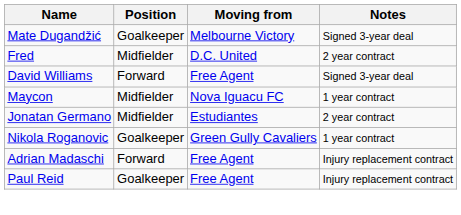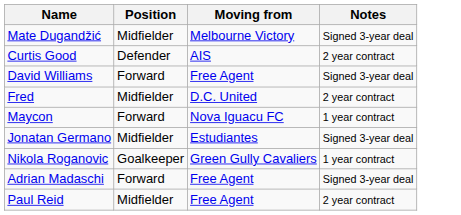 <table class="wikitable">
 <tr>
 <th>Name</th>
 <th>Position</th>
 <th>Moving from</th>
 <th>Notes</th>
 </tr>
 <tr>
 <td> <a href='#'>Mate Dugandžić</a></td>
-<td>Goalkeeper</td>
+<td>Midfielder</td>
 <td> <a href='#'>Melbourne Victory</a></td>
+<td><small>Signed 3-year deal</small></td>
+</tr>
+<tr>
+<td> <a href='#'>Curtis Good</a></td>
+<td>Defender</td>
+<td> <a href='#'>AIS</a></td>
+<td><small>2 year contract</small></td>
+</tr>
+<tr>
+<td> <a href='#'>David Williams</a></td>
+<td>Forward</td>
+<td><a href='#'>Free Agent</a></td>
 <td><small>Signed 3-year deal</small></td>
 </tr>
 <tr>
 <td> <a href='#'>Fred</a></td>
 <td>Midfielder</td>
 <td> <a href='#'>D.C. United</a></td>
 <td><small>2 year contract</small></td>
 </tr>
 <tr>
-<td> <a href='#'>David Williams</a></td>
+<td> <a href='#'>Maycon</a></td>
 <td>Forward</td>
-<td><a href='#'>Free Agent</a></td>
-<td><small>Signed 3-year deal</small></td>
-</tr>
-<tr>
-<td> <a href='#'>Maycon</a></td>
-<td>Midfielder</td>
 <td> <a href='#'>Nova Iguacu FC</a></td>
 <td><small>1 year contract</small></td>
 </tr>
 <tr>
 <td> <a href='#'>Jonatan Germano</a></td>
 <td>Midfielder</td>
 <td> <a href='#'>Estudiantes</a></td>
-<td><small>2 year contract</small></td>
+<td><small>Signed 3-year deal</small></td>
 </tr>
 <tr>
 <td> <a href='#'>Nikola Roganovic</a></td>
 <td>Goalkeeper</td>
 <td> <a href='#'>Green Gully Cavaliers</a></td>
 <td><small>1 year contract</small></td>
 </tr>
 <tr>
 <td> <a href='#'>Adrian Madaschi</a></td>
 <td>Forward</td>
 <td><a href='#'>Free Agent</a></td>
-<td><small>Injury replacement contract</small></td>
+<td><small>Signed 3-year deal</small></td>
 </tr>
 <tr>
 <td> <a href='#'>Paul Reid</a></td>
-<td>Goalkeeper</td>
+<td>Midfielder</td>
 <td><a href='#'>Free Agent</a></td>
-<td><small>Injury replacement contract</small></td>
+<td><small>2 year contract</small></td>
 </tr>
 </table>
